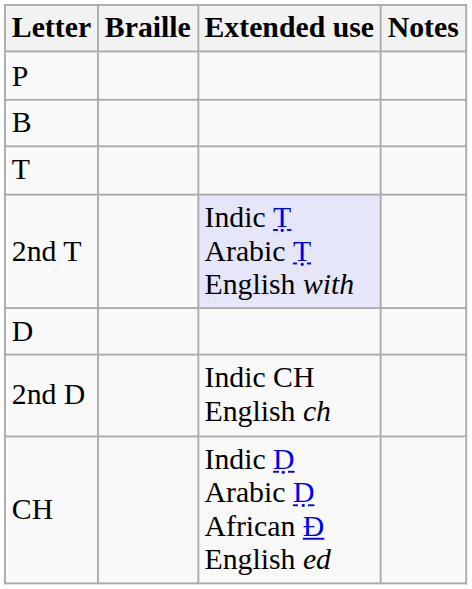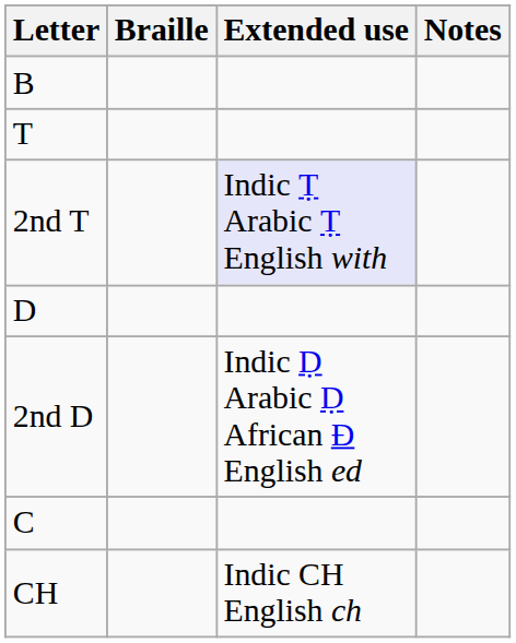 <table class="wikitable">
 <tr>
 <th>Letter</th>
 <th>Braille</th>
 <th>Extended use</th>
 <th>Notes</th>
-</tr>
-<tr>
-<td>P</td>
-<td></td>
-<td></td>
-<td></td>
 </tr>
 <tr>
 <td>B</td>
 <td></td>
 <td></td>
 <td></td>
 </tr>
 <tr>
 <td>T</td>
 <td></td>
 <td></td>
 <td></td>
 </tr>
 <tr>
 <td>2nd T</td>
 <td></td>
 <td style="background: lavender;">Indic <a href='#'>Ṭ</a><br>Arabic <a href='#'>Ṭ</a><br>English <em>with</em></td>
 <td></td>
 </tr>
 <tr>
 <td>D</td>
 <td></td>
 <td></td>
 <td></td>
 </tr>
 <tr>
 <td>2nd D</td>
 <td></td>
-<td>Indic CH<br>English <em>ch</em></td>
+<td>Indic <a href='#'>Ḍ</a><br>Arabic <a href='#'>Ḍ</a><br>African <a href='#'>Ɖ</a><br>English <em>ed</em></td>
+<td></td>
+</tr>
+<tr>
+<td>C</td>
+<td></td>
+<td></td>
 <td></td>
 </tr>
 <tr>
 <td>CH</td>
 <td></td>
-<td>Indic <a href='#'>Ḍ</a><br>Arabic <a href='#'>Ḍ</a><br>African <a href='#'>Ɖ</a><br>English <em>ed</em></td>
+<td>Indic CH<br>English <em>ch</em></td>
 <td></td>
 </tr>
 </table>
